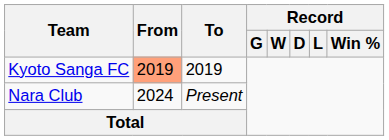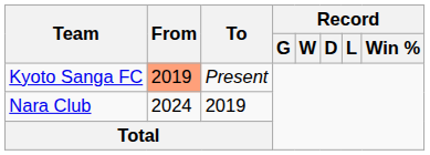 <table class="wikitable" style="text-align: center">
 <tr>
 <th rowspan="2">Team</th>
 <th rowspan="2">From</th>
 <th rowspan="2">To</th>
 <th colspan="5">Record</th>
 </tr>
 <tr>
 <th>G</th>
 <th>W</th>
 <th>D</th>
 <th>L</th>
 <th>Win %</th>
 </tr>
 <tr>
 <td align="left"><a href='#'>Kyoto Sanga FC</a></td>
 <td align="left" style="background: lightsalmon;">2019</td>
-<td align="left">2019<br></td>
+<td align="left"><em>Present</em><br></td>
 </tr>
 <tr>
 <td align="left"><a href='#'>Nara Club</a></td>
 <td align="left">2024</td>
-<td align="left"><em>Present</em><br></td>
+<td align="left">2019<br></td>
 </tr>
 <tr>
 <th colspan="3">Total<br></th>
 </tr>
 </table>
